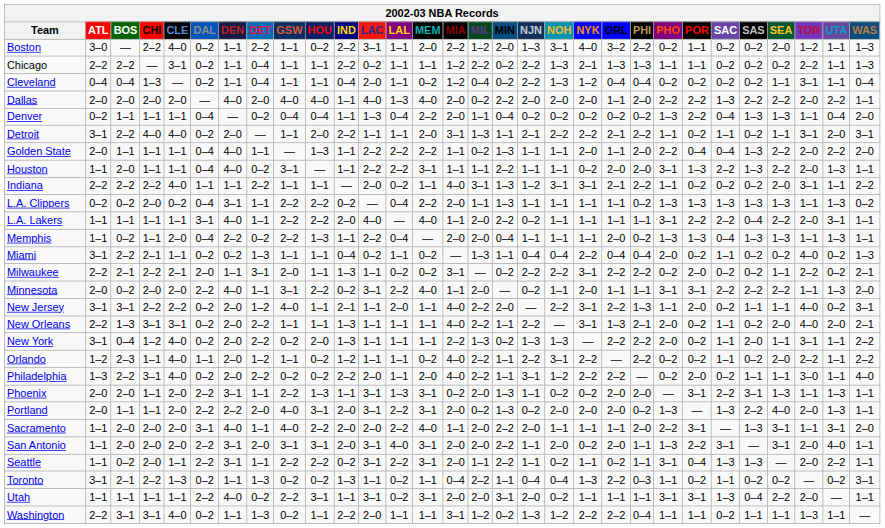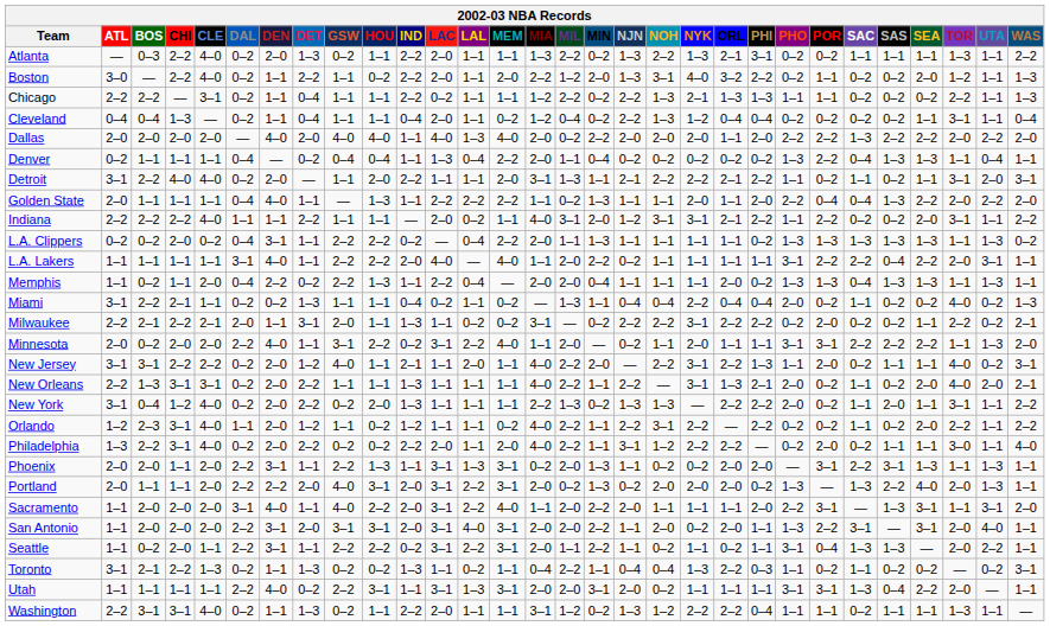 <table class="wikitable" style="font-size:90%; text-align:center;">
 <tr>
 <th colspan=30>2002-03 NBA Records</th>
 </tr>
 <tr>
 <th width=100>Team</th>
 <th style="background:#FF0000;color:#FFFFFF;width=35">ATL</th>
 <th style="background:#006400;color:#FFFFFF;width=35">BOS</th>
 <th style="background:#FF0000;color:#000000;width=35">CHI</th>
 <th style="background:#000000;color:#5787DC;width=35">CLE</th>
 <th style="background:#0055BA;color:#898D8F;width=35">DAL</th>
 <th style="background:#141A44;color:#BC2224;width=35">DEN</th>
 <th style="background:#006BB7;color:#ED164B;width=35">DET</th>
 <th style="background:#072E63;color:#DC5A34;width=35">GSW</th>
 <th style="background:#002366;color:#FF0000;width=35">HOU</th>
 <th style="background:#000080;color:#FFD700;width=35">IND</th>
 <th style="background:#F9160D;color:#1A2E8B;width=35">LAC</th>
 <th style="background:#800080;color:#FFD700;width=35">LAL</th>
 <th style="background:#000000;color:#0CB2AC;width=35">MEM</th>
 <th style="background:#000000;color:#8B0000;width=35">MIA</th>
 <th style="background:#00471B;color:#5C378A;width=35">MIL</th>
 <th style="background:#044D80;color:#000000;width=35">MIN</th>
 <th style="background:#12305B;color:#C4CED4;width=35">NJN</th>
 <th style="background:#0093B1;color:#FDB827;width=35">NOH</th>
 <th style="background:#0000FF;color:#FF8C00;width=35">NYK</th>
 <th style="background:#0000FF;color:#000000;width=35">ORL</th>
 <th style="background:#000000;color:#BB9754;width=35">PHI</th>
 <th style="background:#800080;color:#FF4500;width=35">PHO</th>
 <th style="background:#000000;color:#FF0000;width=35">POR</th>
 <th style="background:#6846A8;color:#FFFFFF;width=35">SAC</th>
 <th style="background:#000000;color:#C0C0C0;width=35">SAS</th>
 <th style="background:#005831;color:#FFC322;width=35">SEA</th>
 <th style="background:#7436BF;color:#BE0F34;width=35">TOR</th>
 <th style="background:#644A9C;color:#149BC7;width=35">UTA</th>
 <th style="background:#044D7D;color:#BC7A44;width=35">WAS</th>
 </tr>
 <tr>
+<td style="text-align:left;"><a href='#'>Atlanta</a></td>
+<td>—</td>
+<td>0–3</td>
+<td>2–2</td>
+<td>4–0</td>
+<td>0–2</td>
+<td>2–0</td>
+<td>1–3</td>
+<td>0–2</td>
+<td>1–1</td>
+<td>2–2</td>
+<td>2–0</td>
+<td>1–1</td>
+<td>1–1</td>
+<td>1–3</td>
+<td>2–2</td>
+<td>0–2</td>
+<td>1–3</td>
+<td>2–2</td>
+<td>1–3</td>
+<td>2–1</td>
+<td>3–1</td>
+<td>0–2</td>
+<td>0–2</td>
+<td>1–1</td>
+<td>1–1</td>
+<td>1–1</td>
+<td>1–3</td>
+<td>1–1</td>
+<td>2–2</td>
+</tr>
+<tr>
 <td style="text-align:left;"><a href='#'>Boston</a></td>
 <td>3–0</td>
 <td>—</td>
 <td>2–2</td>
 <td>4–0</td>
 <td>0–2</td>
 <td>1–1</td>
 <td>2–2</td>
 <td>1–1</td>
 <td>0–2</td>
 <td>2–2</td>
-<td>3–1</td>
+<td>2–0</td>
 <td>1–1</td>
 <td>2–0</td>
 <td>2–2</td>
 <td>1–2</td>
 <td>2–0</td>
 <td>1–3</td>
 <td>3–1</td>
 <td>4–0</td>
 <td>3–2</td>
 <td>2–2</td>
 <td>0–2</td>
 <td>1–1</td>
 <td>0–2</td>
 <td>0–2</td>
 <td>2–0</td>
 <td>1–2</td>
 <td>1–1</td>
 <td>1–3</td>
 </tr>
 <tr>
 <td style="text-align:left;">Chicago</td>
 <td>2–2</td>
 <td>2–2</td>
 <td>—</td>
 <td>3–1</td>
 <td>0–2</td>
 <td>1–1</td>
 <td>0–4</td>
 <td>1–1</td>
 <td>1–1</td>
 <td>2–2</td>
 <td>0–2</td>
 <td>1–1</td>
 <td>1–1</td>
 <td>1–2</td>
 <td>2–2</td>
 <td>0–2</td>
 <td>2–2</td>
 <td>1–3</td>
 <td>2–1</td>
 <td>1–3</td>
 <td>1–3</td>
 <td>1–1</td>
 <td>1–1</td>
 <td>0–2</td>
 <td>0–2</td>
 <td>0–2</td>
 <td>2–2</td>
 <td>1–1</td>
 <td>1–3</td>
 </tr>
 <tr>
 <td style="text-align:left;"><a href='#'>Cleveland</a></td>
 <td>0–4</td>
 <td>0–4</td>
 <td>1–3</td>
 <td>—</td>
 <td>0–2</td>
 <td>1–1</td>
 <td>0–4</td>
 <td>1–1</td>
 <td>1–1</td>
 <td>0–4</td>
 <td>2–0</td>
 <td>1–1</td>
 <td>0–2</td>
 <td>1–2</td>
 <td>0–4</td>
 <td>0–2</td>
 <td>2–2</td>
 <td>1–3</td>
 <td>1–2</td>
 <td>0–4</td>
 <td>0–4</td>
 <td>0–2</td>
 <td>0–2</td>
 <td>0–2</td>
 <td>0–2</td>
 <td>1–1</td>
 <td>3–1</td>
 <td>1–1</td>
 <td>0–4</td>
 </tr>
 <tr>
 <td style="text-align:left;"><a href='#'>Dallas</a></td>
 <td>2–0</td>
 <td>2–0</td>
 <td>2–0</td>
 <td>2–0</td>
 <td>—</td>
 <td>4–0</td>
 <td>2–0</td>
 <td>4–0</td>
 <td>4–0</td>
 <td>1–1</td>
 <td>4–0</td>
 <td>1–3</td>
 <td>4–0</td>
 <td>2–0</td>
 <td>0–2</td>
 <td>2–2</td>
 <td>2–0</td>
 <td>2–0</td>
 <td>2–0</td>
 <td>1–1</td>
 <td>2–0</td>
 <td>2–2</td>
 <td>2–2</td>
 <td>1–3</td>
 <td>2–2</td>
 <td>2–2</td>
 <td>2–0</td>
 <td>2–2</td>
-<td>1–1</td>
+<td>2–0</td>
 </tr>
 <tr>
 <td style="text-align:left;"><a href='#'>Denver</a></td>
 <td>0–2</td>
 <td>1–1</td>
 <td>1–1</td>
 <td>1–1</td>
 <td>0–4</td>
 <td>—</td>
 <td>0–2</td>
 <td>0–4</td>
 <td>0–4</td>
 <td>1–1</td>
 <td>1–3</td>
 <td>0–4</td>
 <td>2–2</td>
 <td>2–0</td>
 <td>1–1</td>
 <td>0–4</td>
 <td>0–2</td>
 <td>0–2</td>
 <td>0–2</td>
 <td>0–2</td>
 <td>0–2</td>
 <td>1–3</td>
 <td>2–2</td>
 <td>0–4</td>
 <td>1–3</td>
 <td>1–3</td>
 <td>1–1</td>
 <td>0–4</td>
-<td>2–0</td>
+<td>1–1</td>
 </tr>
 <tr>
 <td style="text-align:left;"><a href='#'>Detroit</a></td>
 <td>3–1</td>
 <td>2–2</td>
 <td>4–0</td>
 <td>4–0</td>
 <td>0–2</td>
 <td>2–0</td>
 <td>—</td>
 <td>1–1</td>
 <td>2–0</td>
 <td>2–2</td>
 <td>1–1</td>
 <td>1–1</td>
 <td>2–0</td>
 <td>3–1</td>
 <td>1–3</td>
 <td>1–1</td>
 <td>2–1</td>
 <td>2–2</td>
 <td>2–2</td>
 <td>2–1</td>
 <td>2–2</td>
 <td>1–1</td>
 <td>0–2</td>
 <td>1–1</td>
 <td>0–2</td>
 <td>1–1</td>
 <td>3–1</td>
 <td>2–0</td>
 <td>3–1</td>
 </tr>
 <tr>
 <td style="text-align:left;"><a href='#'>Golden State</a></td>
 <td>2–0</td>
 <td>1–1</td>
 <td>1–1</td>
 <td>1–1</td>
 <td>0–4</td>
 <td>4–0</td>
 <td>1–1</td>
 <td>—</td>
 <td>1–3</td>
 <td>1–1</td>
 <td>2–2</td>
 <td>2–2</td>
 <td>2–2</td>
 <td>1–1</td>
 <td>0–2</td>
 <td>1–3</td>
 <td>1–1</td>
 <td>1–1</td>
 <td>2–0</td>
 <td>1–1</td>
 <td>2–0</td>
 <td>2–2</td>
 <td>0–4</td>
 <td>0–4</td>
 <td>1–3</td>
 <td>2–2</td>
 <td>2–0</td>
 <td>2–2</td>
 <td>2–0</td>
 </tr>
 <tr>
-<td style="text-align:left;"><a href='#'>Houston</a></td>
-<td>1–1</td>
-<td>2–0</td>
-<td>1–1</td>
-<td>1–1</td>
-<td>0–4</td>
-<td>4–0</td>
-<td>0–2</td>
-<td>3–1</td>
-<td>—</td>
-<td>1–1</td>
-<td>2–2</td>
-<td>2–2</td>
-<td>3–1</td>
-<td>1–1</td>
-<td>1–1</td>
-<td>2–2</td>
-<td>1–1</td>
-<td>1–1</td>
-<td>0–2</td>
-<td>2–0</td>
-<td>2–0</td>
-<td>3–1</td>
-<td>1–3</td>
-<td>2–2</td>
-<td>1–3</td>
-<td>2–2</td>
-<td>2–0</td>
-<td>1–3</td>
-<td>1–1</td>
-</tr>
-<tr>
 <td style="text-align:left;"><a href='#'>Indiana</a></td>
 <td>2–2</td>
 <td>2–2</td>
 <td>2–2</td>
 <td>4–0</td>
 <td>1–1</td>
 <td>1–1</td>
 <td>2–2</td>
 <td>1–1</td>
 <td>1–1</td>
 <td>—</td>
 <td>2–0</td>
 <td>0–2</td>
 <td>1–1</td>
 <td>4–0</td>
 <td>3–1</td>
-<td>1–3</td>
+<td>2–0</td>
 <td>1–2</td>
 <td>3–1</td>
 <td>3–1</td>
 <td>2–1</td>
 <td>2–2</td>
 <td>1–1</td>
-<td>0–2</td>
+<td>2–2</td>
 <td>0–2</td>
 <td>0–2</td>
 <td>2–0</td>
 <td>3–1</td>
 <td>1–1</td>
 <td>2–2</td>
 </tr>
 <tr>
 <td style="text-align:left;"><a href='#'>L.A. Clippers</a></td>
 <td>0–2</td>
 <td>0–2</td>
 <td>2–0</td>
 <td>0–2</td>
 <td>0–4</td>
 <td>3–1</td>
 <td>1–1</td>
 <td>2–2</td>
 <td>2–2</td>
 <td>0–2</td>
 <td>—</td>
 <td>0–4</td>
 <td>2–2</td>
 <td>2–0</td>
 <td>1–1</td>
 <td>1–3</td>
 <td>1–1</td>
 <td>1–1</td>
 <td>1–1</td>
 <td>1–1</td>
 <td>0–2</td>
 <td>1–3</td>
 <td>1–3</td>
 <td>1–3</td>
 <td>1–3</td>
 <td>1–3</td>
 <td>1–1</td>
 <td>1–3</td>
 <td>0–2</td>
 </tr>
 <tr>
 <td style="text-align:left;"><a href='#'>L.A. Lakers</a></td>
 <td>1–1</td>
 <td>1–1</td>
 <td>1–1</td>
 <td>1–1</td>
 <td>3–1</td>
 <td>4–0</td>
 <td>1–1</td>
 <td>2–2</td>
 <td>2–2</td>
 <td>2–0</td>
 <td>4–0</td>
 <td>—</td>
 <td>4–0</td>
 <td>1–1</td>
 <td>2–0</td>
 <td>2–2</td>
 <td>0–2</td>
 <td>1–1</td>
 <td>1–1</td>
 <td>1–1</td>
 <td>1–1</td>
 <td>3–1</td>
 <td>2–2</td>
 <td>2–2</td>
 <td>0–4</td>
 <td>2–2</td>
 <td>2–0</td>
 <td>3–1</td>
 <td>1–1</td>
 </tr>
 <tr>
 <td style="text-align:left;"><a href='#'>Memphis</a></td>
 <td>1–1</td>
 <td>0–2</td>
 <td>1–1</td>
 <td>2–0</td>
 <td>0–4</td>
 <td>2–2</td>
 <td>0–2</td>
 <td>2–2</td>
 <td>1–3</td>
 <td>1–1</td>
 <td>2–2</td>
 <td>0–4</td>
 <td>—</td>
 <td>2–0</td>
 <td>2–0</td>
 <td>0–4</td>
 <td>1–1</td>
 <td>1–1</td>
 <td>1–1</td>
 <td>2–0</td>
 <td>0–2</td>
 <td>1–3</td>
 <td>1–3</td>
 <td>0–4</td>
 <td>1–3</td>
 <td>1–3</td>
 <td>1–1</td>
 <td>1–3</td>
 <td>1–1</td>
 </tr>
 <tr>
 <td style="text-align:left;"><a href='#'>Miami</a></td>
 <td>3–1</td>
 <td>2–2</td>
 <td>2–1</td>
 <td>1–1</td>
 <td>0–2</td>
 <td>0–2</td>
 <td>1–3</td>
 <td>1–1</td>
 <td>1–1</td>
 <td>0–4</td>
 <td>0–2</td>
 <td>1–1</td>
 <td>0–2</td>
 <td>—</td>
 <td>1–3</td>
 <td>1–1</td>
 <td>0–4</td>
 <td>0–4</td>
 <td>2–2</td>
 <td>0–4</td>
 <td>0–4</td>
 <td>2–0</td>
 <td>0–2</td>
 <td>1–1</td>
 <td>0–2</td>
 <td>0–2</td>
 <td>4–0</td>
 <td>0–2</td>
 <td>1–3</td>
 </tr>
 <tr>
 <td style="text-align:left;"><a href='#'>Milwaukee</a></td>
 <td>2–2</td>
 <td>2–1</td>
 <td>2–2</td>
 <td>2–1</td>
 <td>2–0</td>
 <td>1–1</td>
 <td>3–1</td>
 <td>2–0</td>
 <td>1–1</td>
 <td>1–3</td>
 <td>1–1</td>
 <td>0–2</td>
 <td>0–2</td>
 <td>3–1</td>
 <td>—</td>
 <td>0–2</td>
 <td>2–2</td>
 <td>2–2</td>
 <td>3–1</td>
 <td>2–2</td>
 <td>2–2</td>
 <td>0–2</td>
 <td>2–0</td>
 <td>0–2</td>
 <td>0–2</td>
 <td>1–1</td>
 <td>2–2</td>
 <td>0–2</td>
 <td>2–1</td>
 </tr>
 <tr>
 <td style="text-align:left;"><a href='#'>Minnesota</a></td>
 <td>2–0</td>
 <td>0–2</td>
 <td>2–0</td>
 <td>2–0</td>
 <td>2–2</td>
 <td>4–0</td>
 <td>1–1</td>
 <td>3–1</td>
 <td>2–2</td>
 <td>0–2</td>
 <td>3–1</td>
 <td>2–2</td>
 <td>4–0</td>
 <td>1–1</td>
 <td>2–0</td>
 <td>—</td>
 <td>0–2</td>
 <td>1–1</td>
 <td>2–0</td>
 <td>1–1</td>
 <td>1–1</td>
 <td>3–1</td>
 <td>3–1</td>
 <td>2–2</td>
 <td>2–2</td>
 <td>2–2</td>
 <td>1–1</td>
 <td>1–3</td>
 <td>2–0</td>
 </tr>
 <tr>
 <td style="text-align:left;"><a href='#'>New Jersey</a></td>
 <td>3–1</td>
 <td>3–1</td>
 <td>2–2</td>
 <td>2–2</td>
 <td>0–2</td>
 <td>2–0</td>
 <td>1–2</td>
 <td>4–0</td>
 <td>1–1</td>
 <td>2–1</td>
 <td>1–1</td>
 <td>2–0</td>
 <td>1–1</td>
 <td>4–0</td>
 <td>2–2</td>
 <td>2–0</td>
 <td>—</td>
 <td>2–2</td>
 <td>3–1</td>
 <td>2–2</td>
 <td>1–3</td>
 <td>1–1</td>
 <td>2–0</td>
 <td>0–2</td>
 <td>1–1</td>
 <td>1–1</td>
 <td>4–0</td>
 <td>0–2</td>
 <td>3–1</td>
 </tr>
 <tr>
 <td style="text-align:left;"><a href='#'>New Orleans</a></td>
 <td>2–2</td>
 <td>1–3</td>
 <td>3–1</td>
 <td>3–1</td>
 <td>0–2</td>
 <td>2–0</td>
 <td>2–2</td>
 <td>1–1</td>
 <td>1–1</td>
 <td>1–3</td>
 <td>1–1</td>
 <td>1–1</td>
 <td>1–1</td>
 <td>4–0</td>
 <td>2–2</td>
 <td>1–1</td>
 <td>2–2</td>
 <td>—</td>
 <td>3–1</td>
 <td>1–3</td>
 <td>2–1</td>
 <td>2–0</td>
 <td>0–2</td>
 <td>1–1</td>
 <td>0–2</td>
 <td>2–0</td>
 <td>4–0</td>
 <td>2–0</td>
 <td>2–1</td>
 </tr>
 <tr>
 <td style="text-align:left;"><a href='#'>New York</a></td>
 <td>3–1</td>
 <td>0–4</td>
 <td>1–2</td>
 <td>4–0</td>
 <td>0–2</td>
 <td>2–0</td>
 <td>2–2</td>
 <td>0–2</td>
 <td>2–0</td>
 <td>1–3</td>
 <td>1–1</td>
 <td>1–1</td>
 <td>1–1</td>
 <td>2–2</td>
 <td>1–3</td>
 <td>0–2</td>
 <td>1–3</td>
 <td>1–3</td>
 <td>—</td>
 <td>2–2</td>
 <td>2–2</td>
 <td>2–0</td>
 <td>0–2</td>
 <td>1–1</td>
 <td>2–0</td>
 <td>1–1</td>
 <td>3–1</td>
 <td>1–1</td>
 <td>2–2</td>
 </tr>
 <tr>
 <td style="text-align:left;"><a href='#'>Orlando</a></td>
 <td>1–2</td>
 <td>2–3</td>
-<td>1–1</td>
+<td>3–1</td>
 <td>4–0</td>
 <td>1–1</td>
 <td>2–0</td>
 <td>1–2</td>
 <td>1–1</td>
 <td>0–2</td>
 <td>1–2</td>
 <td>1–1</td>
 <td>1–1</td>
 <td>0–2</td>
 <td>4–0</td>
 <td>2–2</td>
 <td>1–1</td>
 <td>2–2</td>
 <td>3–1</td>
 <td>2–2</td>
 <td>—</td>
 <td>2–2</td>
 <td>0–2</td>
 <td>0–2</td>
 <td>1–1</td>
 <td>0–2</td>
 <td>2–0</td>
 <td>2–2</td>
 <td>1–1</td>
 <td>2–2</td>
 </tr>
 <tr>
 <td style="text-align:left;"><a href='#'>Philadelphia</a></td>
 <td>1–3</td>
 <td>2–2</td>
 <td>3–1</td>
 <td>4–0</td>
 <td>0–2</td>
 <td>2–0</td>
 <td>2–2</td>
 <td>0–2</td>
 <td>0–2</td>
 <td>2–2</td>
 <td>2–0</td>
 <td>1–1</td>
 <td>2–0</td>
 <td>4–0</td>
 <td>2–2</td>
 <td>1–1</td>
 <td>3–1</td>
 <td>1–2</td>
 <td>2–2</td>
 <td>2–2</td>
 <td>—</td>
 <td>0–2</td>
 <td>2–0</td>
 <td>0–2</td>
 <td>1–1</td>
 <td>1–1</td>
 <td>3–0</td>
 <td>1–1</td>
 <td>4–0</td>
 </tr>
 <tr>
 <td style="text-align:left;"><a href='#'>Phoenix</a></td>
 <td>2–0</td>
 <td>2–0</td>
 <td>1–1</td>
 <td>2–0</td>
 <td>2–2</td>
 <td>3–1</td>
 <td>1–1</td>
 <td>2–2</td>
 <td>1–3</td>
 <td>1–1</td>
 <td>3–1</td>
 <td>1–3</td>
 <td>3–1</td>
 <td>0–2</td>
 <td>2–0</td>
 <td>1–3</td>
 <td>1–1</td>
 <td>0–2</td>
 <td>0–2</td>
 <td>2–0</td>
 <td>2–0</td>
 <td>—</td>
 <td>3–1</td>
 <td>2–2</td>
 <td>3–1</td>
 <td>1–3</td>
 <td>1–1</td>
 <td>1–3</td>
 <td>1–1</td>
 </tr>
 <tr>
 <td style="text-align:left;"><a href='#'>Portland</a></td>
 <td>2–0</td>
 <td>1–1</td>
 <td>1–1</td>
 <td>2–0</td>
 <td>2–2</td>
 <td>2–2</td>
 <td>2–0</td>
 <td>4–0</td>
 <td>3–1</td>
 <td>2–0</td>
 <td>3–1</td>
 <td>2–2</td>
 <td>3–1</td>
 <td>2–0</td>
 <td>0–2</td>
 <td>1–3</td>
 <td>0–2</td>
 <td>2–0</td>
 <td>2–0</td>
 <td>2–0</td>
 <td>0–2</td>
 <td>1–3</td>
 <td>—</td>
 <td>1–3</td>
 <td>2–2</td>
 <td>4–0</td>
 <td>2–0</td>
 <td>1–3</td>
 <td>1–1</td>
 </tr>
 <tr>
 <td style="text-align:left;"><a href='#'>Sacramento</a></td>
 <td>1–1</td>
 <td>2–0</td>
 <td>2–0</td>
 <td>2–0</td>
 <td>3–1</td>
 <td>4–0</td>
 <td>1–1</td>
 <td>4–0</td>
 <td>2–2</td>
 <td>2–0</td>
-<td>2–0</td>
+<td>3–1</td>
 <td>2–2</td>
 <td>4–0</td>
 <td>1–1</td>
 <td>2–0</td>
 <td>2–2</td>
 <td>2–0</td>
 <td>1–1</td>
 <td>1–1</td>
 <td>1–1</td>
 <td>2–0</td>
 <td>2–2</td>
 <td>3–1</td>
 <td>—</td>
 <td>1–3</td>
 <td>3–1</td>
 <td>1–1</td>
 <td>3–1</td>
 <td>2–0</td>
 </tr>
 <tr>
 <td style="text-align:left;"><a href='#'>San Antonio</a></td>
 <td>1–1</td>
 <td>2–0</td>
 <td>2–0</td>
 <td>2–0</td>
 <td>2–2</td>
 <td>3–1</td>
 <td>2–0</td>
 <td>3–1</td>
 <td>3–1</td>
 <td>2–0</td>
 <td>3–1</td>
 <td>4–0</td>
 <td>3–1</td>
 <td>2–0</td>
 <td>2–0</td>
 <td>2–2</td>
 <td>1–1</td>
 <td>2–0</td>
 <td>0–2</td>
 <td>2–0</td>
 <td>1–1</td>
 <td>1–3</td>
 <td>2–2</td>
 <td>3–1</td>
 <td>—</td>
 <td>3–1</td>
 <td>2–0</td>
 <td>4–0</td>
 <td>1–1</td>
 </tr>
 <tr>
 <td style="text-align:left;"><a href='#'>Seattle</a></td>
 <td>1–1</td>
 <td>0–2</td>
 <td>2–0</td>
 <td>1–1</td>
 <td>2–2</td>
 <td>3–1</td>
 <td>1–1</td>
 <td>2–2</td>
 <td>2–2</td>
 <td>0–2</td>
 <td>3–1</td>
 <td>2–2</td>
 <td>3–1</td>
 <td>2–0</td>
 <td>1–1</td>
 <td>2–2</td>
 <td>1–1</td>
 <td>0–2</td>
 <td>1–1</td>
 <td>0–2</td>
 <td>1–1</td>
 <td>3–1</td>
 <td>0–4</td>
 <td>1–3</td>
 <td>1–3</td>
 <td>—</td>
 <td>2–0</td>
 <td>2–2</td>
 <td>1–1</td>
 </tr>
 <tr>
 <td style="text-align:left;"><a href='#'>Toronto</a></td>
 <td>3–1</td>
 <td>2–1</td>
 <td>2–2</td>
 <td>1–3</td>
 <td>0–2</td>
 <td>1–1</td>
 <td>1–3</td>
 <td>0–2</td>
 <td>0–2</td>
 <td>1–3</td>
 <td>1–1</td>
 <td>0–2</td>
 <td>1–1</td>
 <td>0–4</td>
 <td>2–2</td>
 <td>1–1</td>
 <td>0–4</td>
 <td>0–4</td>
 <td>1–3</td>
 <td>2–2</td>
 <td>0–3</td>
 <td>1–1</td>
 <td>0–2</td>
 <td>1–1</td>
 <td>0–2</td>
 <td>0–2</td>
 <td>—</td>
 <td>0–2</td>
 <td>3–1</td>
 </tr>
 <tr>
 <td style="text-align:left;"><a href='#'>Utah</a></td>
 <td>1–1</td>
 <td>1–1</td>
 <td>1–1</td>
 <td>1–1</td>
 <td>2–2</td>
 <td>4–0</td>
 <td>0–2</td>
 <td>2–2</td>
 <td>3–1</td>
 <td>1–1</td>
 <td>3–1</td>
-<td>0–2</td>
+<td>1–3</td>
 <td>3–1</td>
 <td>2–0</td>
 <td>2–0</td>
 <td>3–1</td>
 <td>2–0</td>
 <td>0–2</td>
 <td>1–1</td>
 <td>1–1</td>
 <td>1–1</td>
 <td>3–1</td>
 <td>3–1</td>
 <td>1–3</td>
 <td>0–4</td>
 <td>2–2</td>
 <td>2–0</td>
 <td>—</td>
 <td>1–1</td>
 </tr>
 <tr>
 <td style="text-align:left;"><a href='#'>Washington</a></td>
 <td>2–2</td>
 <td>3–1</td>
 <td>3–1</td>
 <td>4–0</td>
 <td>0–2</td>
 <td>1–1</td>
 <td>1–3</td>
 <td>0–2</td>
 <td>1–1</td>
 <td>2–2</td>
 <td>2–0</td>
 <td>1–1</td>
 <td>1–1</td>
 <td>3–1</td>
 <td>1–2</td>
 <td>0–2</td>
 <td>1–3</td>
 <td>1–2</td>
 <td>2–2</td>
 <td>2–2</td>
 <td>0–4</td>
 <td>1–1</td>
 <td>1–1</td>
 <td>0–2</td>
 <td>1–1</td>
 <td>1–1</td>
 <td>1–3</td>
 <td>1–1</td>
 <td>—</td>
 </tr>
 </table>
